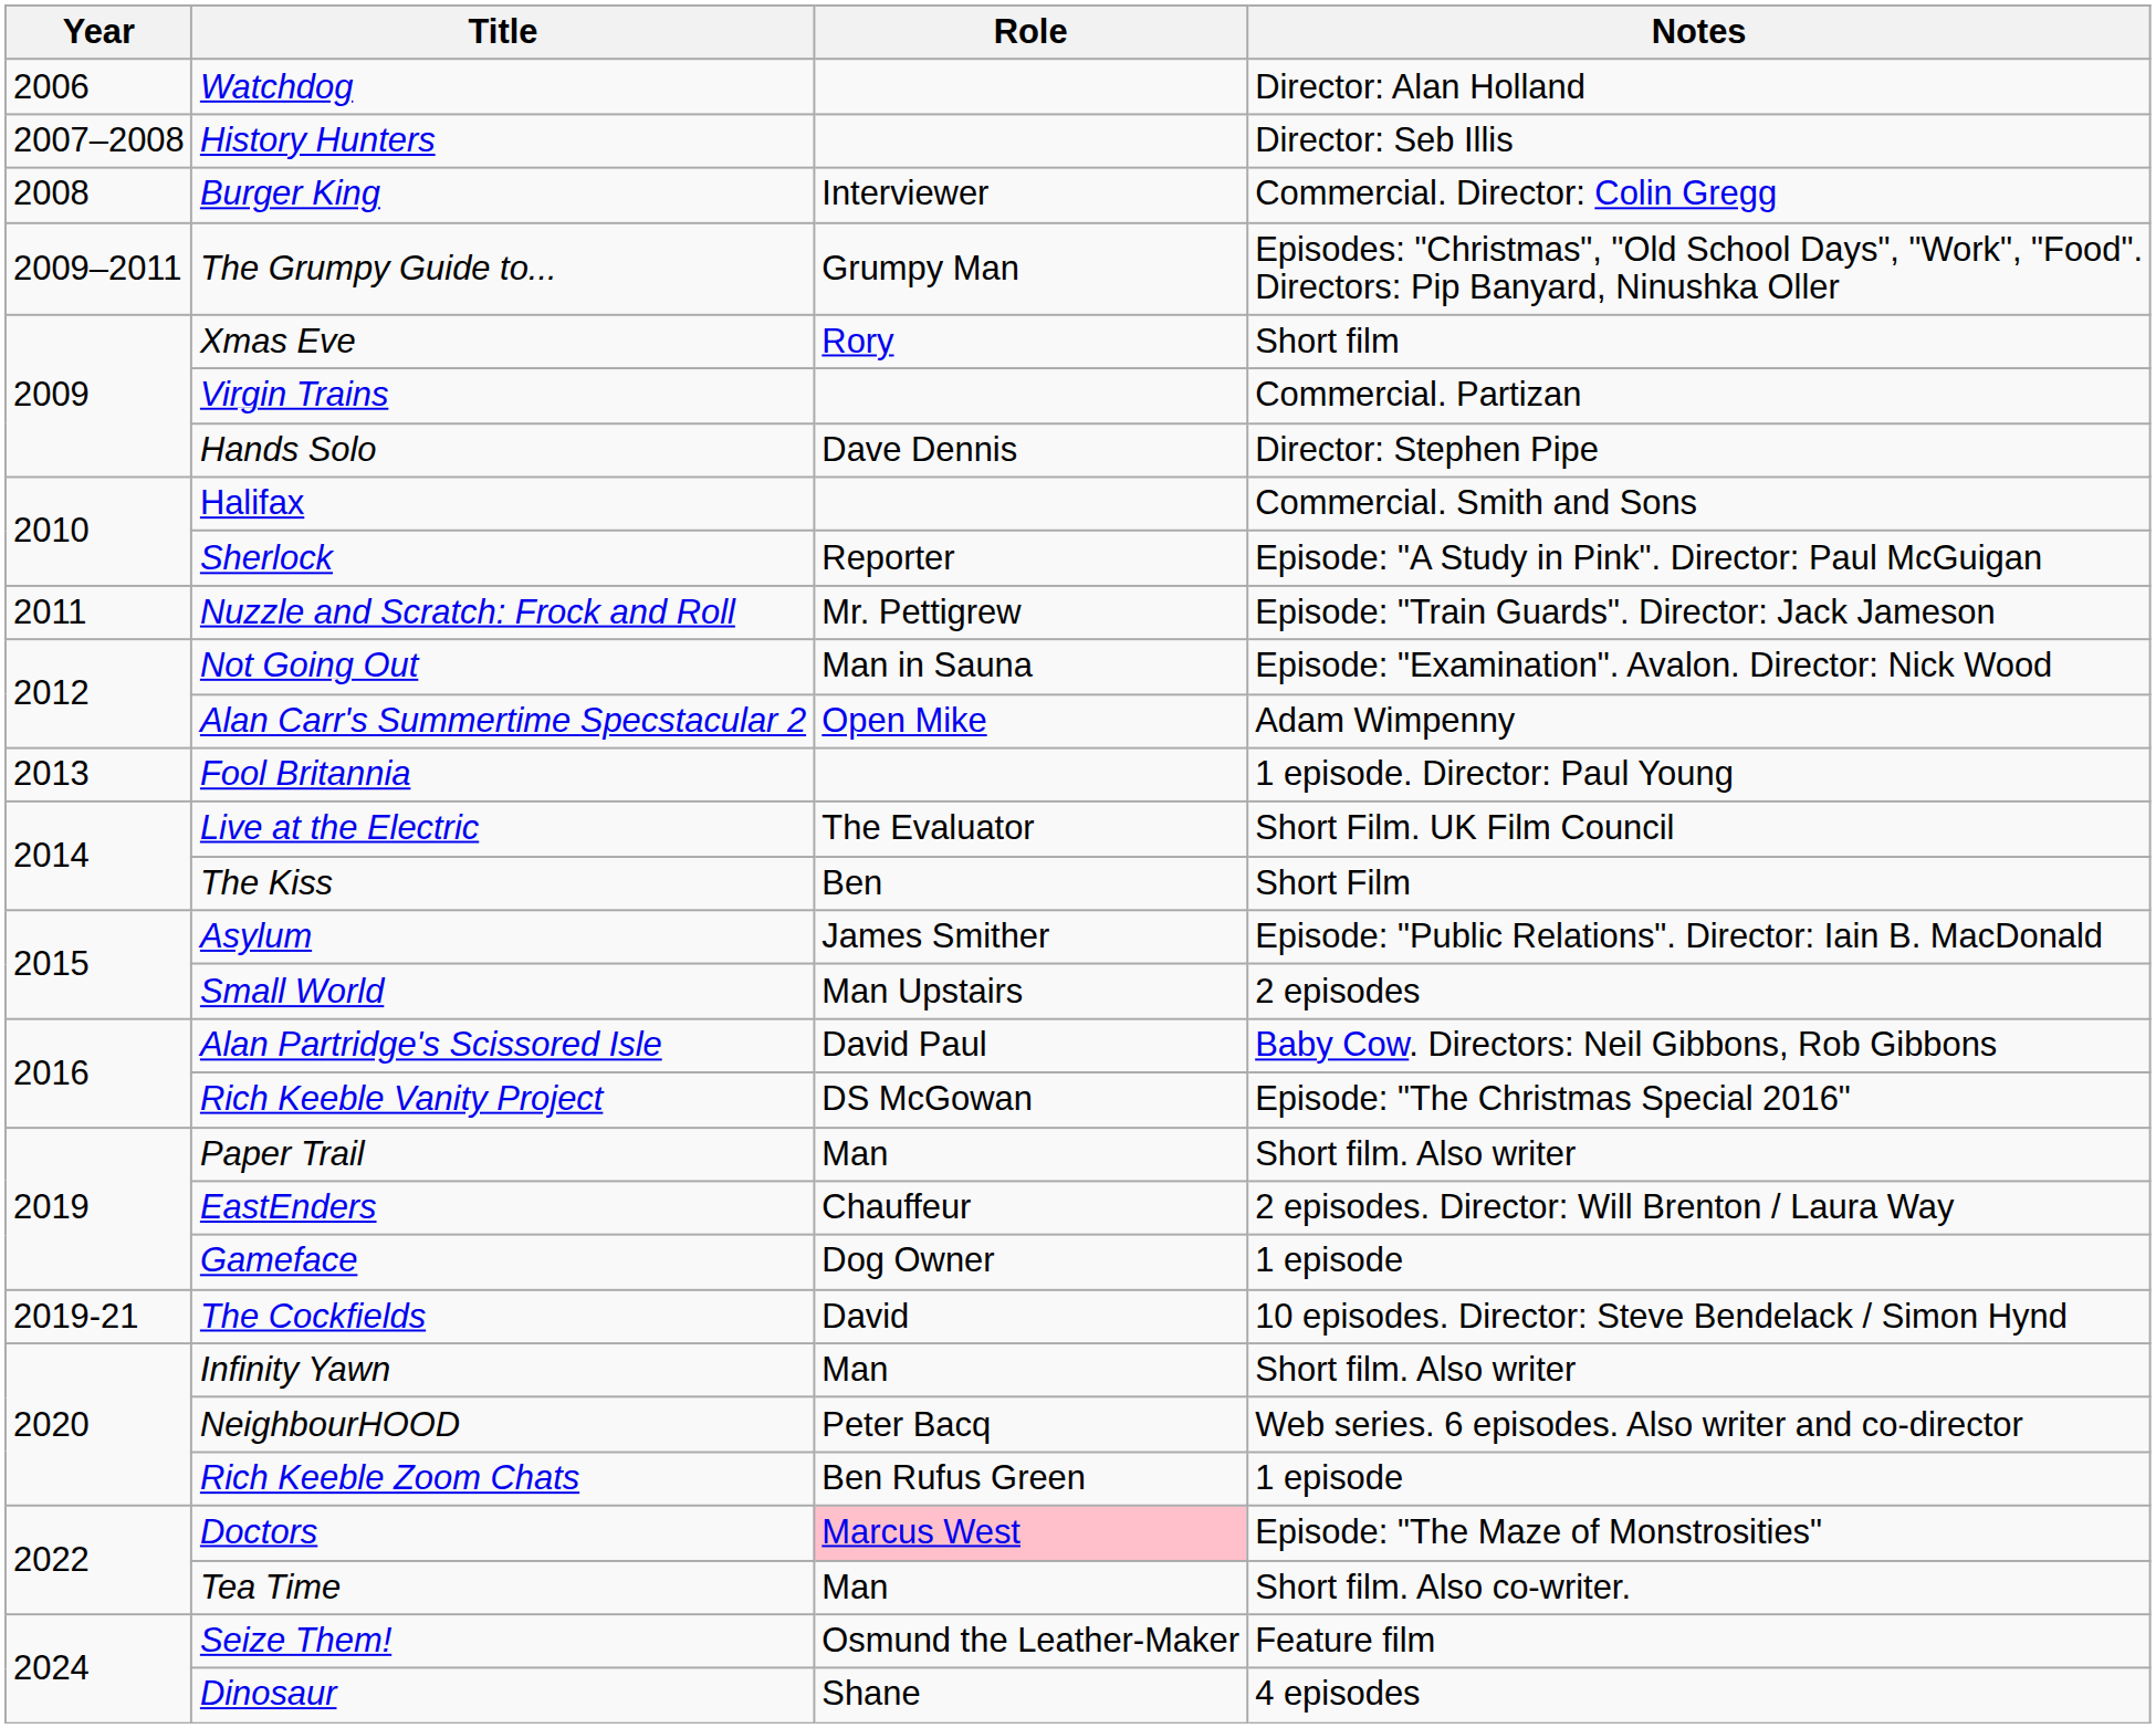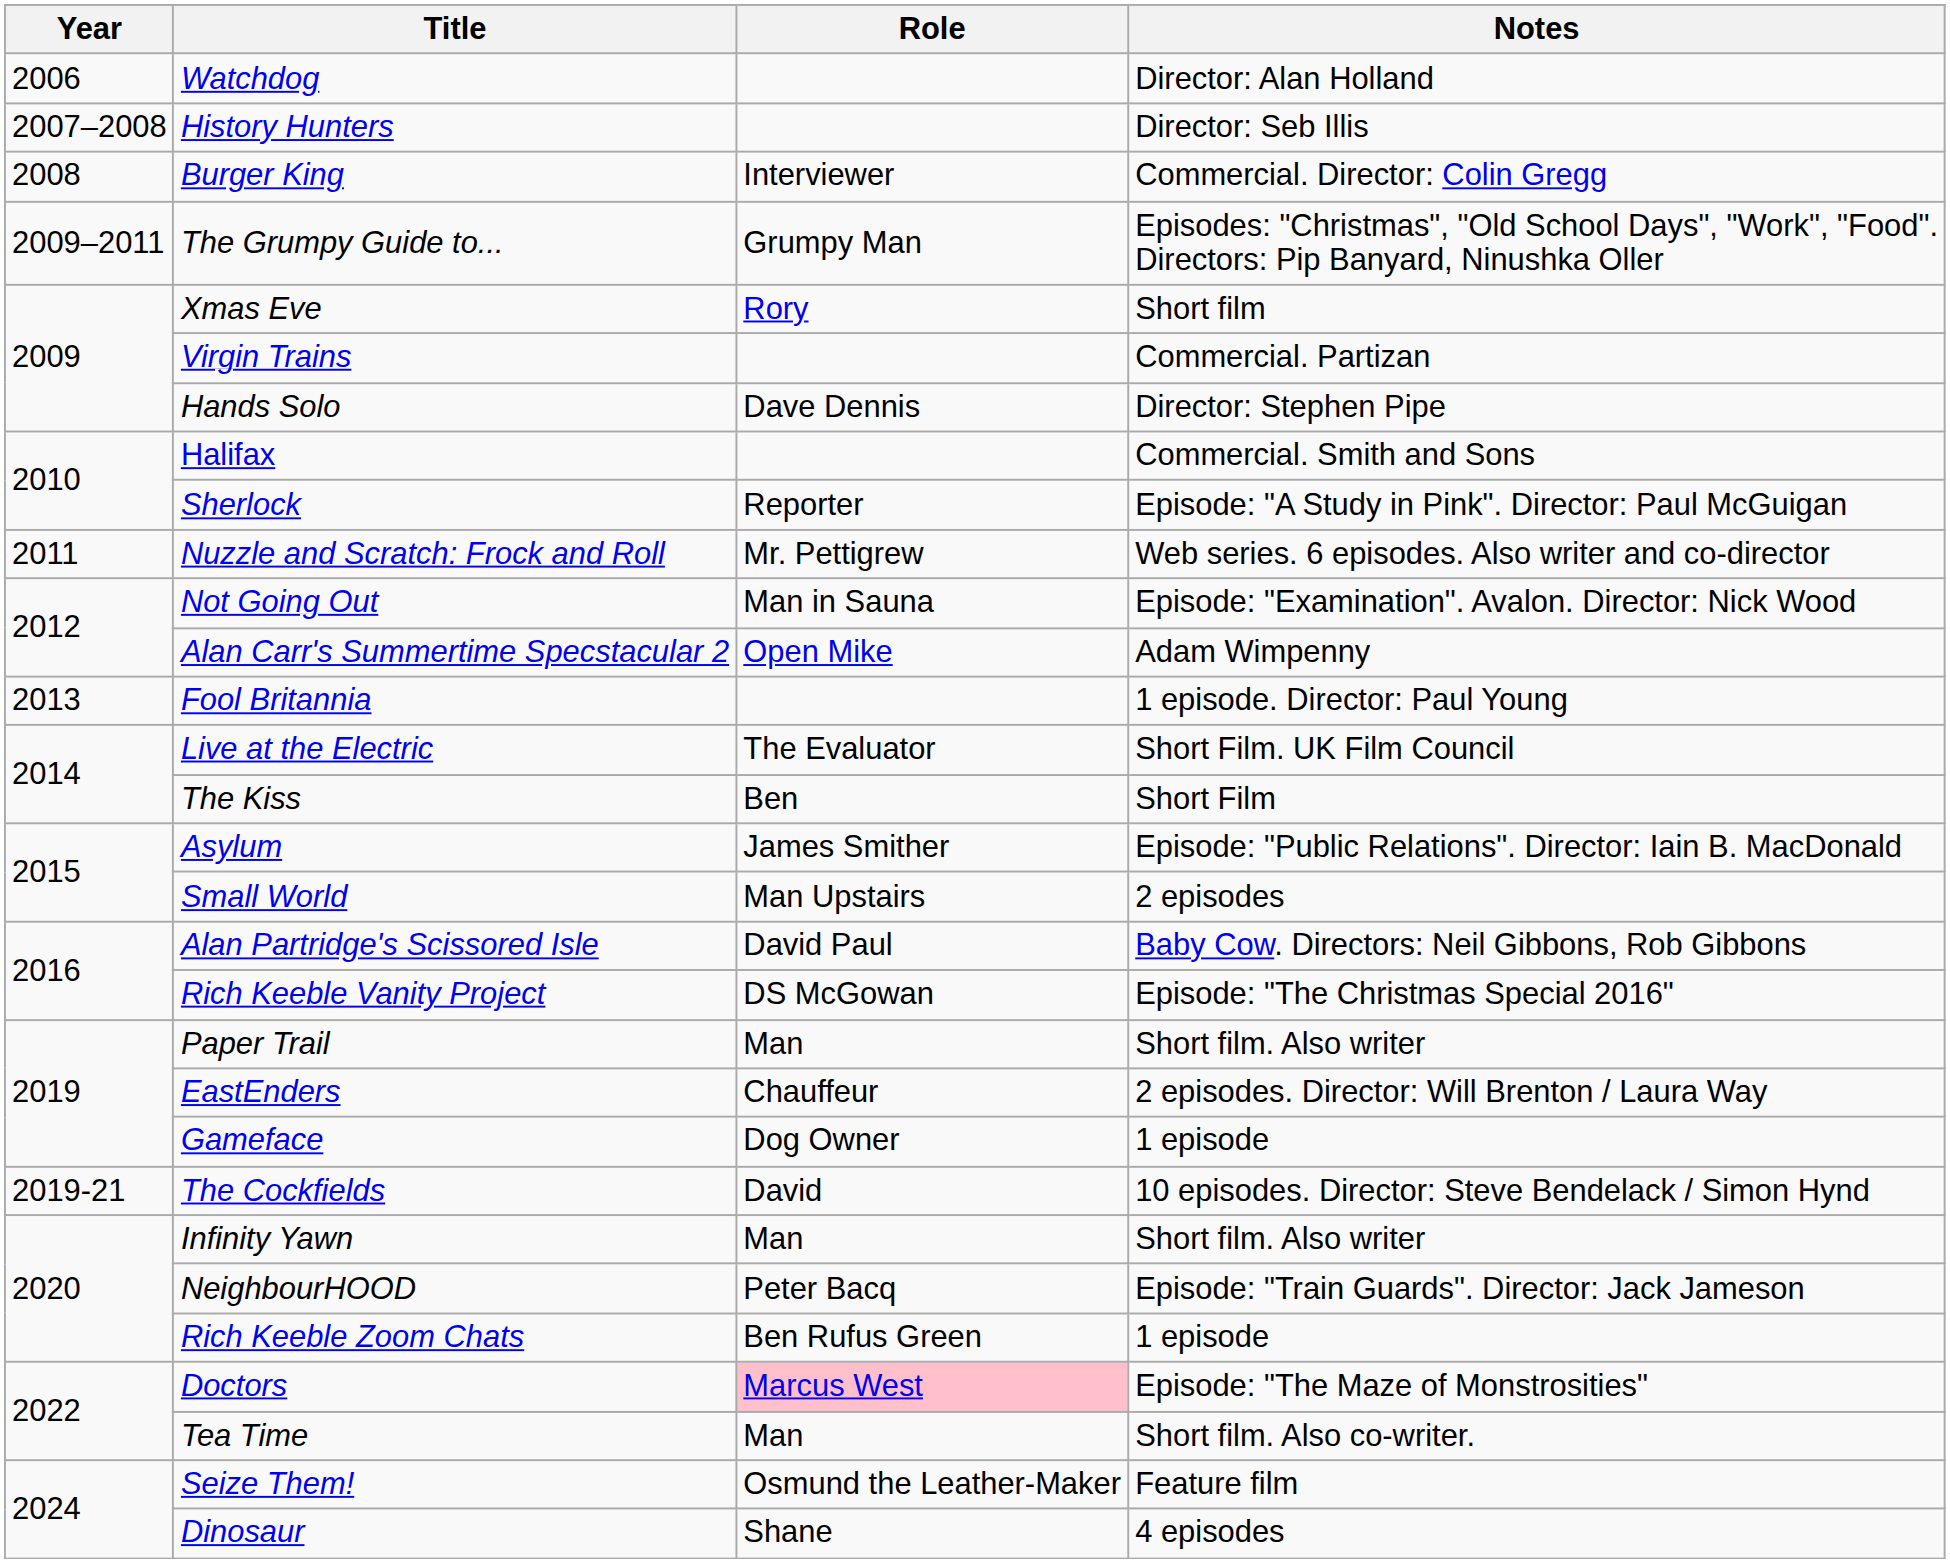 <table class="wikitable plainrowheaders sortable">
 <tr>
 <th>Year</th>
 <th>Title</th>
 <th>Role</th>
 <th>Notes</th>
 </tr>
 <tr>
 <td>2006</td>
 <td><em><a href='#'>Watchdog</a></em></td>
 <td></td>
 <td>Director: Alan Holland</td>
 </tr>
 <tr>
 <td>2007–2008</td>
 <td><em><a href='#'>History Hunters</a></em></td>
 <td></td>
 <td>Director: Seb Illis</td>
 </tr>
 <tr>
 <td>2008</td>
 <td><em><a href='#'>Burger King</a></em></td>
 <td>Interviewer</td>
 <td>Commercial. Director: <a href='#'>Colin Gregg</a></td>
 </tr>
 <tr>
 <td>2009–2011</td>
 <td><em>The Grumpy Guide to...</em></td>
 <td>Grumpy Man</td>
 <td>Episodes: "Christmas", "Old School Days", "Work", "Food".<br>Directors: Pip Banyard, Ninushka Oller</td>
 </tr>
 <tr>
 <td rowspan="3">2009</td>
 <td><em>Xmas Eve</em></td>
 <td><a href='#'>Rory</a></td>
 <td>Short film</td>
 </tr>
 <tr>
 <td><em><a href='#'>Virgin Trains</a></em></td>
 <td></td>
 <td>Commercial. Partizan</td>
 </tr>
 <tr>
 <td><em>Hands Solo</em></td>
 <td>Dave Dennis</td>
 <td>Director: Stephen Pipe</td>
 </tr>
 <tr>
 <td rowspan="2">2010</td>
 <td><a href='#'>Halifax</a></td>
 <td></td>
 <td>Commercial. Smith and Sons</td>
 </tr>
 <tr>
 <td><em><a href='#'>Sherlock</a></em></td>
 <td>Reporter</td>
 <td>Episode: "A Study in Pink". Director: Paul McGuigan</td>
 </tr>
 <tr>
 <td>2011</td>
 <td><a href='#'><em>Nuzzle and Scratch: Frock and Roll</em></a></td>
 <td>Mr. Pettigrew</td>
-<td>Episode: "Train Guards". Director: Jack Jameson</td>
+<td>Web series. 6 episodes. Also writer and co-director</td>
 </tr>
 <tr>
 <td rowspan="2">2012</td>
 <td><em><a href='#'>Not Going Out</a></em></td>
 <td>Man in Sauna</td>
 <td>Episode: "Examination". Avalon. Director: Nick Wood</td>
 </tr>
 <tr>
 <td><em><a href='#'>Alan Carr's Summertime Specstacular 2</a></em></td>
 <td><a href='#'>Open Mike</a></td>
 <td>Adam Wimpenny</td>
 </tr>
 <tr>
 <td>2013</td>
 <td><em><a href='#'>Fool Britannia</a></em></td>
 <td></td>
 <td>1 episode. Director: Paul Young</td>
 </tr>
 <tr>
 <td rowspan="2">2014</td>
 <td><em><a href='#'>Live at the Electric</a></em></td>
 <td>The Evaluator</td>
 <td>Short Film. UK Film Council </td>
 </tr>
 <tr>
 <td><em>The Kiss</em> </td>
 <td>Ben</td>
 <td>Short Film</td>
 </tr>
 <tr>
 <td rowspan="2">2015</td>
 <td><em><a href='#'>Asylum</a></em></td>
 <td>James Smither</td>
 <td>Episode: "Public Relations". Director: Iain B. MacDonald</td>
 </tr>
 <tr>
 <td><a href='#'><em>Small World</em></a></td>
 <td>Man Upstairs</td>
 <td>2 episodes</td>
 </tr>
 <tr>
 <td rowspan="2">2016</td>
 <td><em><a href='#'>Alan Partridge's Scissored Isle</a></em></td>
 <td>David Paul</td>
 <td><a href='#'>Baby Cow</a>. Directors: Neil Gibbons, Rob Gibbons</td>
 </tr>
 <tr>
 <td><em><a href='#'>Rich Keeble Vanity Project</a></em></td>
 <td>DS McGowan</td>
 <td>Episode: "The Christmas Special 2016"</td>
 </tr>
 <tr>
 <td rowspan="3">2019</td>
 <td><em>Paper Trail</em></td>
 <td>Man</td>
 <td>Short film. Also writer</td>
 </tr>
 <tr>
 <td><em><a href='#'>EastEnders</a></em></td>
 <td>Chauffeur</td>
 <td>2 episodes. Director: Will Brenton / Laura Way</td>
 </tr>
 <tr>
 <td><em><a href='#'>Gameface</a></em></td>
 <td>Dog Owner</td>
 <td>1 episode</td>
 </tr>
 <tr>
 <td>2019-21</td>
 <td><em><a href='#'>The Cockfields</a></em></td>
 <td>David</td>
 <td>10 episodes. Director: Steve Bendelack / Simon Hynd</td>
 </tr>
 <tr>
 <td rowspan="3">2020</td>
 <td><em>Infinity Yawn</em></td>
 <td>Man</td>
 <td>Short film. Also writer</td>
 </tr>
 <tr>
 <td><em>NeighbourHOOD</em></td>
 <td>Peter Bacq</td>
-<td>Web series. 6 episodes. Also writer and co-director</td>
+<td>Episode: "Train Guards". Director: Jack Jameson</td>
 </tr>
 <tr>
 <td><em><a href='#'>Rich Keeble Zoom Chats</a></em></td>
 <td>Ben Rufus Green</td>
 <td>1 episode</td>
 </tr>
 <tr>
 <td rowspan="2">2022</td>
 <td><em><a href='#'>Doctors</a></em></td>
 <td style="background: pink;"><a href='#'>Marcus West</a></td>
 <td>Episode: "The Maze of Monstrosities"</td>
 </tr>
 <tr>
 <td><em>Tea Time</em></td>
 <td>Man</td>
 <td>Short film. Also co-writer.</td>
 </tr>
 <tr>
 <td rowspan="2">2024</td>
 <td><em><a href='#'>Seize Them!</a></em></td>
 <td>Osmund the Leather-Maker</td>
 <td>Feature film</td>
 </tr>
 <tr>
 <td><em><a href='#'>Dinosaur</a></em></td>
 <td>Shane</td>
 <td>4 episodes</td>
 </tr>
 </table>
